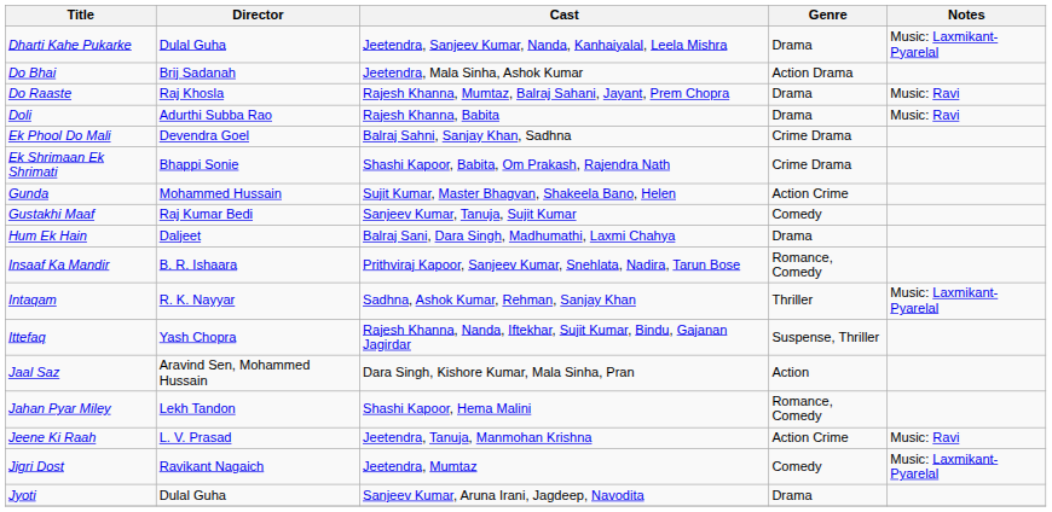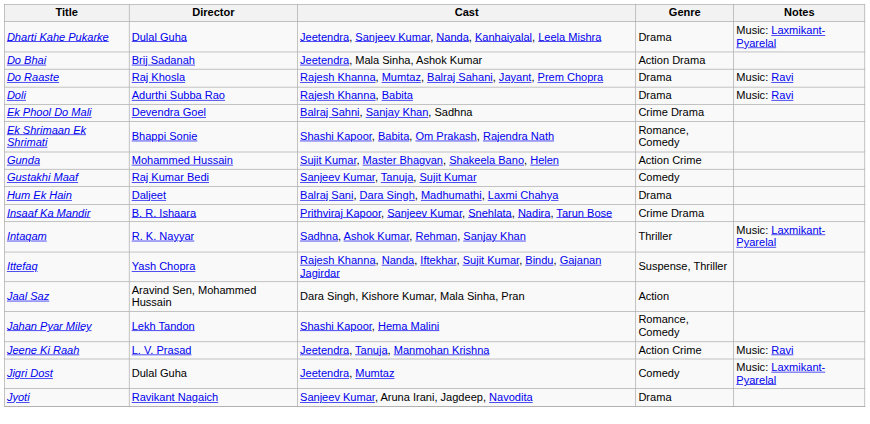 <table class="wikitable">
 <tr>
 <th>Title</th>
 <th>Director</th>
 <th>Cast</th>
 <th>Genre</th>
 <th>Notes</th>
 </tr>
 <tr>
 <td><em><a href='#'>Dharti Kahe Pukarke</a></em></td>
 <td><a href='#'>Dulal Guha</a></td>
 <td><a href='#'>Jeetendra</a>, <a href='#'>Sanjeev Kumar</a>, <a href='#'>Nanda</a>, <a href='#'>Kanhaiyalal</a>, <a href='#'>Leela Mishra</a></td>
 <td>Drama</td>
 <td>Music: <a href='#'>Laxmikant-Pyarelal</a></td>
 </tr>
 <tr>
 <td><em><a href='#'>Do Bhai</a></em></td>
 <td><a href='#'>Brij Sadanah</a></td>
 <td><a href='#'>Jeetendra</a>, Mala Sinha, Ashok Kumar</td>
 <td>Action Drama</td>
 <td></td>
 </tr>
 <tr>
 <td><em><a href='#'>Do Raaste</a></em></td>
 <td><a href='#'>Raj Khosla</a></td>
 <td><a href='#'>Rajesh Khanna</a>, <a href='#'>Mumtaz</a>, <a href='#'>Balraj Sahani</a>, <a href='#'>Jayant</a>, <a href='#'>Prem Chopra</a></td>
 <td>Drama</td>
 <td>Music: <a href='#'>Ravi</a></td>
 </tr>
 <tr>
 <td><em><a href='#'>Doli</a></em></td>
 <td><a href='#'>Adurthi Subba Rao</a></td>
 <td><a href='#'>Rajesh Khanna</a>, <a href='#'>Babita</a></td>
 <td>Drama</td>
 <td>Music: <a href='#'>Ravi</a></td>
 </tr>
 <tr>
 <td><em><a href='#'>Ek Phool Do Mali</a></em></td>
 <td><a href='#'>Devendra Goel</a></td>
 <td><a href='#'>Balraj Sahni</a>, <a href='#'>Sanjay Khan</a>, Sadhna</td>
 <td>Crime Drama</td>
 <td></td>
 </tr>
 <tr>
 <td><em><a href='#'>Ek Shrimaan Ek Shrimati</a></em></td>
 <td><a href='#'>Bhappi Sonie</a></td>
 <td><a href='#'>Shashi Kapoor</a>, <a href='#'>Babita</a>, <a href='#'>Om Prakash</a>, <a href='#'>Rajendra Nath</a></td>
-<td>Crime Drama</td>
+<td>Romance, Comedy</td>
 <td></td>
 </tr>
 <tr>
 <td><em><a href='#'>Gunda</a></em></td>
 <td><a href='#'>Mohammed Hussain</a></td>
 <td><a href='#'>Sujit Kumar</a>, <a href='#'>Master Bhagvan</a>, <a href='#'>Shakeela Bano</a>, <a href='#'>Helen</a></td>
 <td>Action Crime</td>
 <td></td>
 </tr>
 <tr>
 <td><em><a href='#'>Gustakhi Maaf</a></em></td>
 <td><a href='#'>Raj Kumar Bedi</a></td>
 <td><a href='#'>Sanjeev Kumar</a>, <a href='#'>Tanuja</a>, <a href='#'>Sujit Kumar</a></td>
 <td>Comedy</td>
 <td></td>
 </tr>
 <tr>
 <td><em><a href='#'>Hum Ek Hain</a></em></td>
 <td><a href='#'>Daljeet</a></td>
 <td><a href='#'>Balraj Sani</a>, <a href='#'>Dara Singh</a>, <a href='#'>Madhumathi</a>, <a href='#'>Laxmi Chahya</a></td>
 <td>Drama</td>
 <td></td>
 </tr>
 <tr>
 <td><em><a href='#'>Insaaf Ka Mandir</a></em></td>
 <td><a href='#'>B. R. Ishaara</a></td>
 <td><a href='#'>Prithviraj Kapoor</a>, <a href='#'>Sanjeev Kumar</a>, <a href='#'>Snehlata</a>, <a href='#'>Nadira</a>, <a href='#'>Tarun Bose</a></td>
-<td>Romance, Comedy</td>
+<td>Crime Drama</td>
 <td></td>
 </tr>
 <tr>
 <td><em><a href='#'>Intaqam</a></em></td>
 <td><a href='#'>R. K. Nayyar</a></td>
 <td><a href='#'>Sadhna</a>, <a href='#'>Ashok Kumar</a>, <a href='#'>Rehman</a>, <a href='#'>Sanjay Khan</a></td>
 <td>Thriller</td>
 <td>Music: <a href='#'>Laxmikant-Pyarelal</a></td>
 </tr>
 <tr>
 <td><em><a href='#'>Ittefaq</a></em></td>
 <td><a href='#'>Yash Chopra</a></td>
 <td><a href='#'>Rajesh Khanna</a>, <a href='#'>Nanda</a>, <a href='#'>Iftekhar</a>, <a href='#'>Sujit Kumar</a>, <a href='#'>Bindu</a>, <a href='#'>Gajanan Jagirdar</a></td>
 <td>Suspense, Thriller</td>
 <td></td>
 </tr>
 <tr>
 <td><em><a href='#'>Jaal Saz</a></em></td>
 <td>Aravind Sen, Mohammed Hussain</td>
 <td>Dara Singh, Kishore Kumar, Mala Sinha, Pran</td>
 <td>Action</td>
 <td></td>
 </tr>
 <tr>
 <td><em><a href='#'>Jahan Pyar Miley</a></em></td>
 <td><a href='#'>Lekh Tandon</a></td>
 <td><a href='#'>Shashi Kapoor</a>, <a href='#'>Hema Malini</a></td>
 <td>Romance, Comedy</td>
 <td></td>
 </tr>
 <tr>
 <td><em><a href='#'>Jeene Ki Raah</a></em></td>
 <td><a href='#'>L. V. Prasad</a></td>
 <td><a href='#'>Jeetendra</a>, <a href='#'>Tanuja</a>, <a href='#'>Manmohan Krishna</a></td>
 <td>Action Crime</td>
 <td>Music: <a href='#'>Ravi</a></td>
 </tr>
 <tr>
 <td><em><a href='#'>Jigri Dost</a></em></td>
-<td><a href='#'>Ravikant Nagaich</a></td>
+<td>Dulal Guha</td>
 <td><a href='#'>Jeetendra</a>, <a href='#'>Mumtaz</a></td>
 <td>Comedy</td>
 <td>Music: <a href='#'>Laxmikant-Pyarelal</a></td>
 </tr>
 <tr>
 <td><em><a href='#'>Jyoti</a></em></td>
-<td>Dulal Guha</td>
+<td><a href='#'>Ravikant Nagaich</a></td>
 <td><a href='#'>Sanjeev Kumar</a>, Aruna Irani, Jagdeep, <a href='#'>Navodita</a></td>
 <td>Drama</td>
 <td></td>
 </tr>
 <tr>
 </tr>
 </table>
